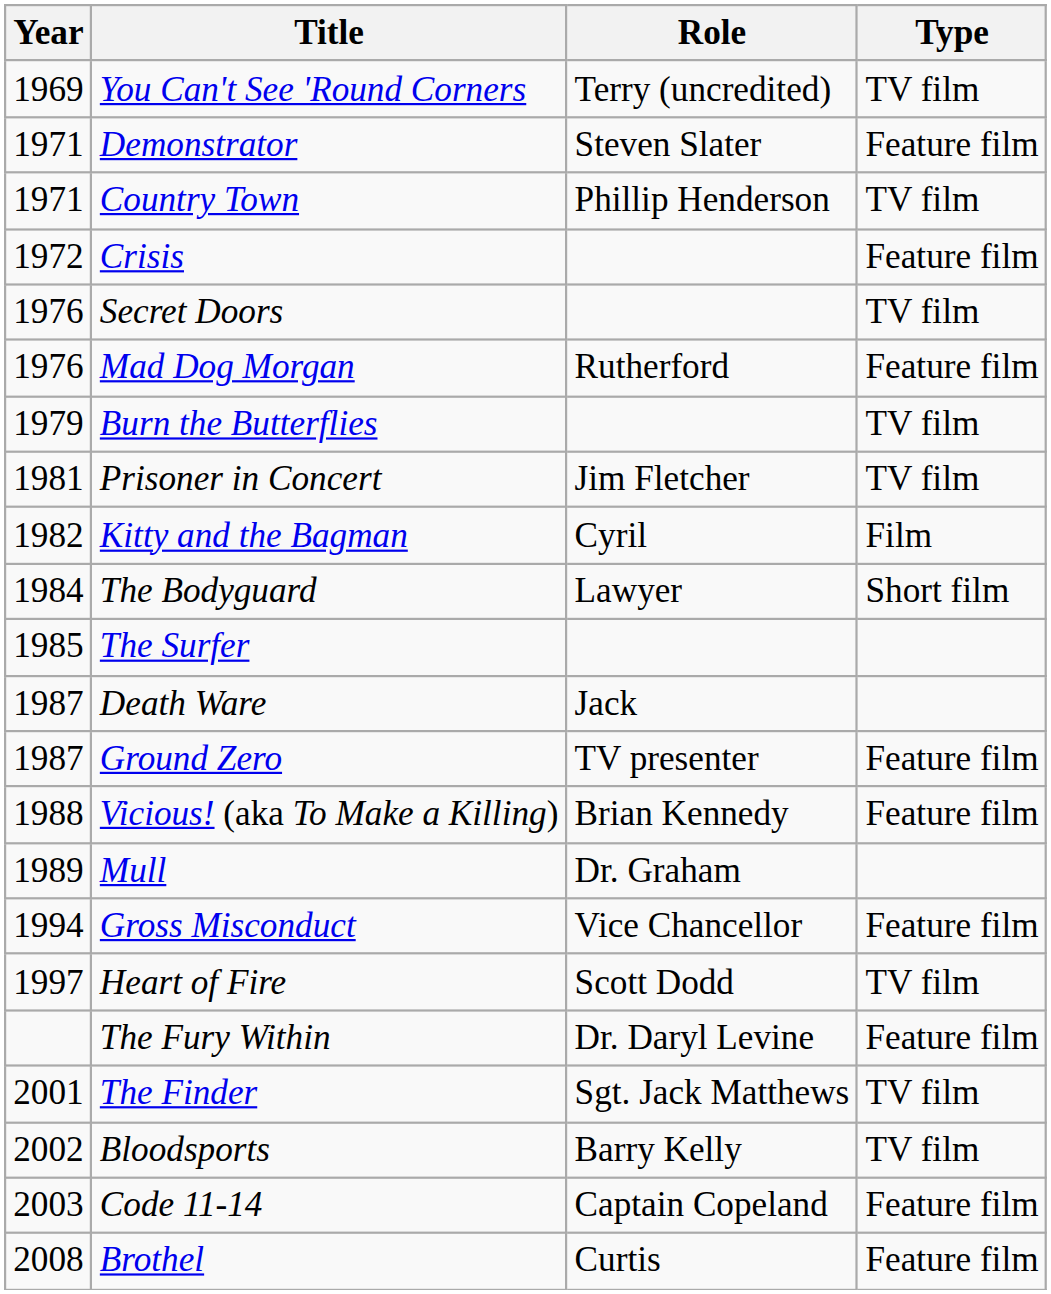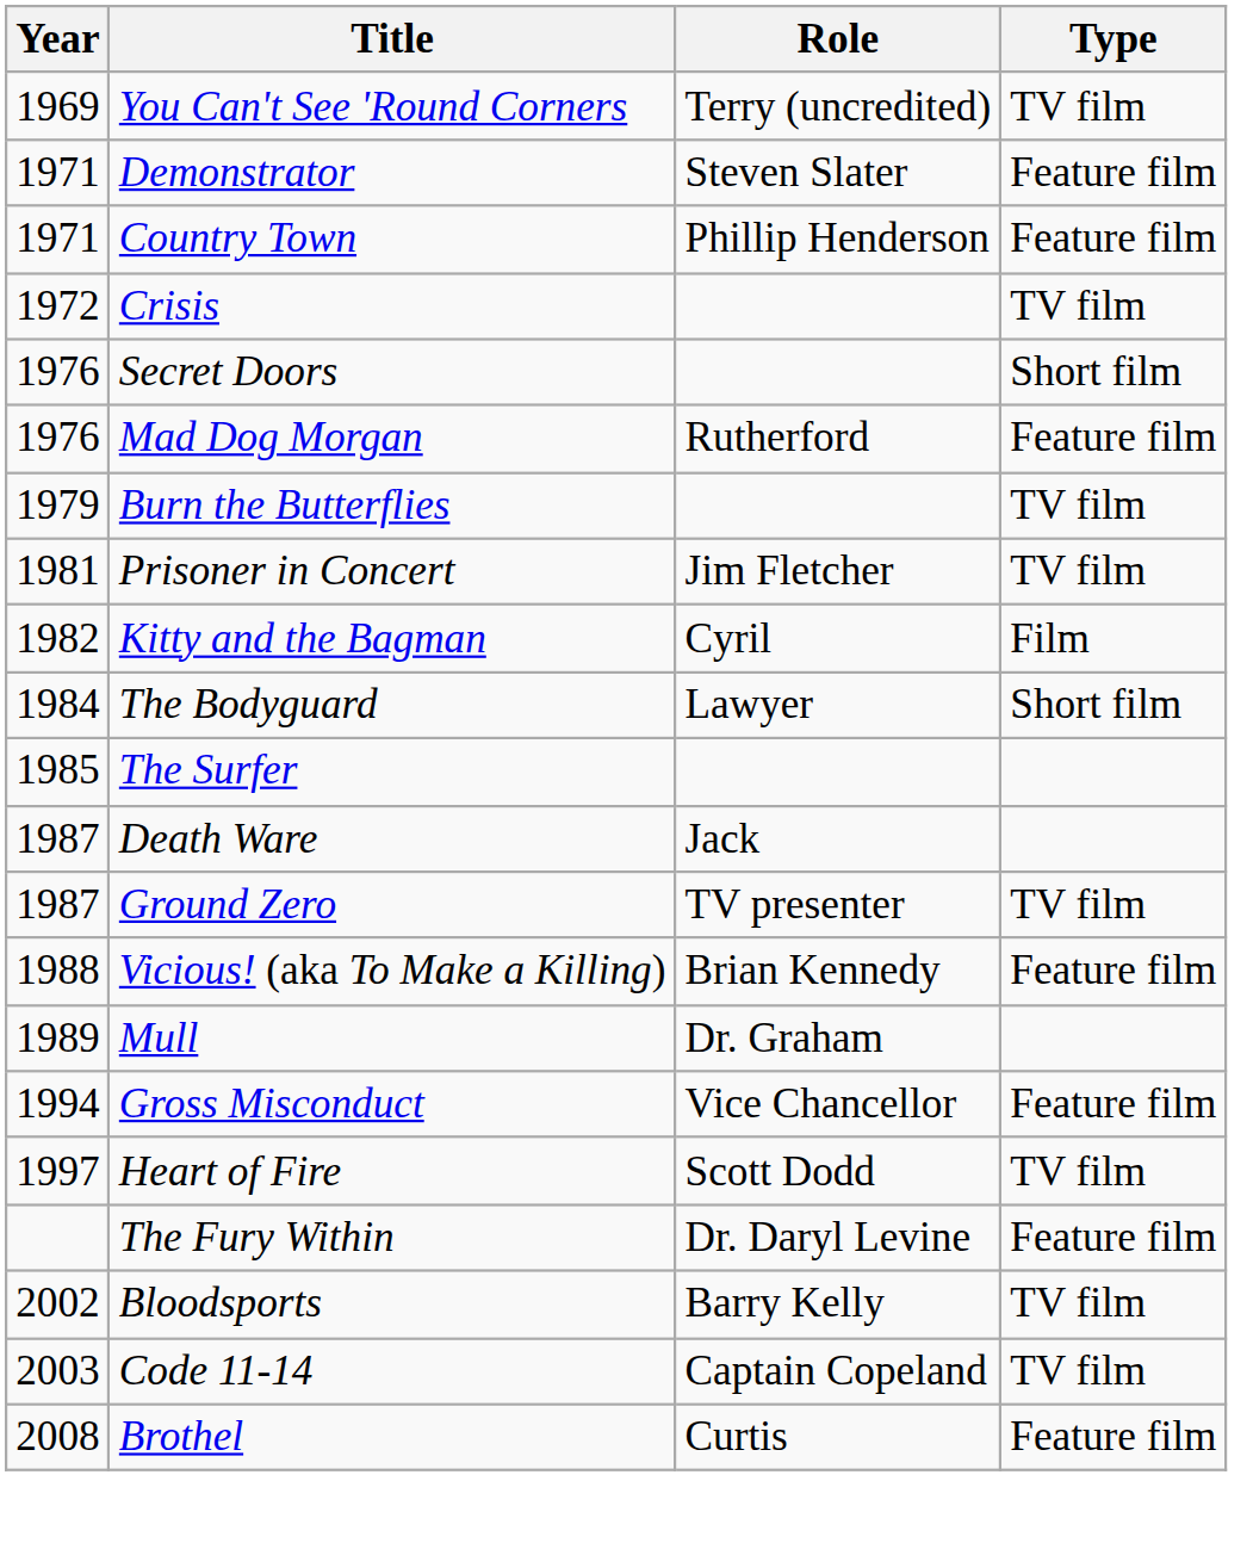 <table class="wikitable">
 <tr>
 <th>Year</th>
 <th>Title</th>
 <th>Role</th>
 <th>Type</th>
 </tr>
 <tr>
 <td>1969</td>
 <td><em><a href='#'>You Can't See 'Round Corners</a></em></td>
 <td>Terry (uncredited)</td>
 <td>TV film</td>
 </tr>
 <tr>
 <td>1971</td>
 <td><em><a href='#'>Demonstrator</a></em></td>
 <td>Steven Slater</td>
 <td>Feature film</td>
 </tr>
 <tr>
 <td>1971</td>
 <td><em><a href='#'>Country Town</a></em></td>
 <td>Phillip Henderson</td>
-<td>TV film</td>
+<td>Feature film</td>
 </tr>
 <tr>
 <td>1972</td>
 <td><em><a href='#'>Crisis</a></em></td>
 <td></td>
-<td>Feature film</td>
+<td>TV film</td>
 </tr>
 <tr>
 <td>1976</td>
 <td><em>Secret Doors</em></td>
 <td></td>
-<td>TV film</td>
+<td>Short film</td>
 </tr>
 <tr>
 <td>1976</td>
 <td><em><a href='#'>Mad Dog Morgan</a></em></td>
 <td>Rutherford</td>
 <td>Feature film</td>
 </tr>
 <tr>
 <td>1979</td>
 <td><em><a href='#'>Burn the Butterflies</a></em></td>
 <td></td>
 <td>TV film</td>
 </tr>
 <tr>
 <td>1981</td>
 <td><em>Prisoner in Concert</em></td>
 <td>Jim Fletcher</td>
 <td>TV film</td>
 </tr>
 <tr>
 <td>1982</td>
 <td><em><a href='#'>Kitty and the Bagman</a></em></td>
 <td>Cyril</td>
 <td>Film</td>
 </tr>
 <tr>
 <td>1984</td>
 <td><em>The Bodyguard</em></td>
 <td>Lawyer</td>
 <td>Short film</td>
 </tr>
 <tr>
 <td>1985</td>
 <td><em><a href='#'>The Surfer</a></em></td>
 <td></td>
 <td></td>
 </tr>
 <tr>
 <td>1987</td>
 <td><em>Death Ware</em></td>
 <td>Jack</td>
 <td></td>
 </tr>
 <tr>
 <td>1987</td>
 <td><em><a href='#'>Ground Zero</a></em></td>
 <td>TV presenter</td>
-<td>Feature film</td>
+<td>TV film</td>
 </tr>
 <tr>
 <td>1988</td>
 <td><em><a href='#'>Vicious!</a></em> (aka <em>To Make a Killing</em>)</td>
 <td>Brian Kennedy</td>
 <td>Feature film</td>
 </tr>
 <tr>
 <td>1989</td>
 <td><em><a href='#'>Mull</a></em></td>
 <td>Dr. Graham</td>
 <td></td>
 </tr>
 <tr>
 <td>1994</td>
 <td><em><a href='#'>Gross Misconduct</a></em></td>
 <td>Vice Chancellor</td>
 <td>Feature film</td>
 </tr>
 <tr>
 <td>1997</td>
 <td><em>Heart of Fire</em></td>
 <td>Scott Dodd</td>
 <td>TV film</td>
 </tr>
 <tr>
 <td></td>
 <td><em>The Fury Within</em></td>
 <td>Dr. Daryl Levine</td>
 <td>Feature film</td>
 </tr>
 <tr>
-<td>2001</td>
-<td><em><a href='#'>The Finder</a></em></td>
-<td>Sgt. Jack Matthews</td>
-<td>TV film</td>
-</tr>
-<tr>
 <td>2002</td>
 <td><em>Bloodsports</em></td>
 <td>Barry Kelly</td>
 <td>TV film</td>
 </tr>
 <tr>
 <td>2003</td>
 <td><em>Code 11-14</em></td>
 <td>Captain Copeland</td>
-<td>Feature film</td>
+<td>TV film</td>
 </tr>
 <tr>
 <td>2008</td>
 <td><em><a href='#'>Brothel</a></em></td>
 <td>Curtis</td>
 <td>Feature film</td>
 </tr>
 </table>
